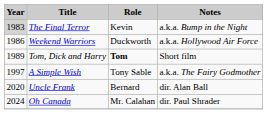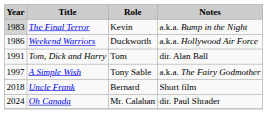 <table class="wikitable" style="font-size:90%;">
 <tr>
 <th style="background: #CCCCCC;">Year</th>
 <th style="background: #CCCCCC;">Title</th>
 <th style="background: #CCCCCC;">Role</th>
 <th style="background: #CCCCCC;">Notes</th>
 </tr>
 <tr>
 <td style="background: lightgrey;">1983</td>
 <td><em><a href='#'>The Final Terror</a></em></td>
 <td>Kevin</td>
 <td>a.k.a. <em>Bump in the Night</em></td>
 </tr>
 <tr>
 <td>1986</td>
 <td><em><a href='#'>Weekend Warriors</a></em></td>
 <td>Duckworth</td>
 <td>a.k.a. <em>Hollywood Air Force</em></td>
 </tr>
 <tr>
-<td>1989</td>
+<td>1991</td>
 <td><em>Tom, Dick and Harry</em></td>
-<td><strong>Tom</strong></td>
-<td>Short film</td>
+<td>Tom</td>
+<td>dir. Alan Ball</td>
 </tr>
 <tr>
 <td>1997</td>
 <td><em><a href='#'>A Simple Wish</a></em></td>
 <td>Tony Sable</td>
 <td>a.k.a. <em>The Fairy Godmother</em></td>
 </tr>
 <tr>
-<td>2020</td>
+<td>2018</td>
 <td><em><a href='#'>Uncle Frank</a></em></td>
 <td>Bernard</td>
-<td>dir. Alan Ball</td>
+<td>Short film</td>
 </tr>
 <tr>
 <td>2024</td>
 <td><em><a href='#'>Oh Canada</a></em></td>
 <td>Mr. Calahan</td>
 <td>dir. Paul Shrader</td>
 </tr>
 <tr>
 </tr>
 </table>
